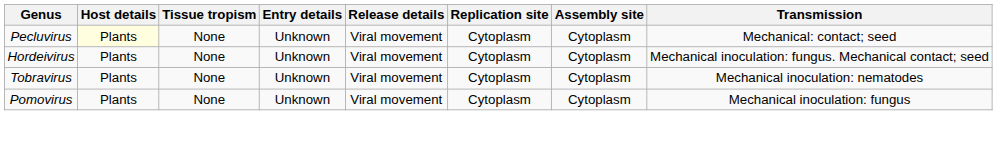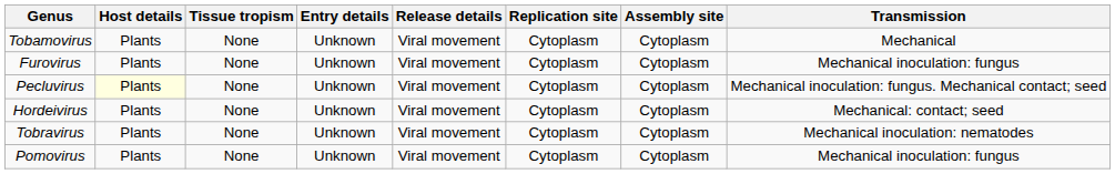 <table class="wikitable sortable" style="text-align:center">
 <tr>
 <th>Genus</th>
 <th>Host details</th>
 <th>Tissue tropism</th>
 <th>Entry details</th>
 <th>Release details</th>
 <th>Replication site</th>
 <th>Assembly site</th>
 <th>Transmission</th>
 </tr>
 <tr>
+<td><em>Tobamovirus</em></td>
+<td>Plants</td>
+<td>None</td>
+<td>Unknown</td>
+<td>Viral movement</td>
+<td>Cytoplasm</td>
+<td>Cytoplasm</td>
+<td>Mechanical</td>
+</tr>
+<tr>
+<td><em>Furovirus</em></td>
+<td>Plants</td>
+<td>None</td>
+<td>Unknown</td>
+<td>Viral movement</td>
+<td>Cytoplasm</td>
+<td>Cytoplasm</td>
+<td>Mechanical inoculation: fungus</td>
+</tr>
+<tr>
 <td><em>Pecluvirus</em></td>
 <td style="background: lightyellow;">Plants</td>
 <td>None</td>
 <td>Unknown</td>
 <td>Viral movement</td>
 <td>Cytoplasm</td>
 <td>Cytoplasm</td>
-<td>Mechanical: contact; seed</td>
+<td>Mechanical inoculation: fungus.  Mechanical contact; seed</td>
 </tr>
 <tr>
 <td><em>Hordeivirus</em></td>
 <td>Plants</td>
 <td>None</td>
 <td>Unknown</td>
 <td>Viral movement</td>
 <td>Cytoplasm</td>
 <td>Cytoplasm</td>
-<td>Mechanical inoculation: fungus.  Mechanical contact; seed</td>
+<td>Mechanical: contact; seed</td>
 </tr>
 <tr>
 <td><em>Tobravirus</em></td>
 <td>Plants</td>
 <td>None</td>
 <td>Unknown</td>
 <td>Viral movement</td>
 <td>Cytoplasm</td>
 <td>Cytoplasm</td>
 <td>Mechanical inoculation: nematodes</td>
 </tr>
 <tr>
 <td><em>Pomovirus</em></td>
 <td>Plants</td>
 <td>None</td>
 <td>Unknown</td>
 <td>Viral movement</td>
 <td>Cytoplasm</td>
 <td>Cytoplasm</td>
 <td>Mechanical inoculation: fungus</td>
 </tr>
 </table>
